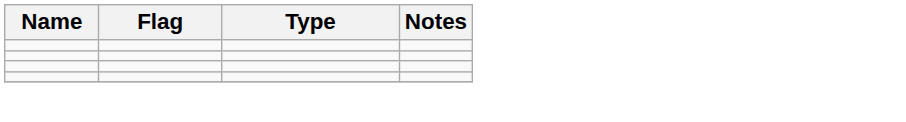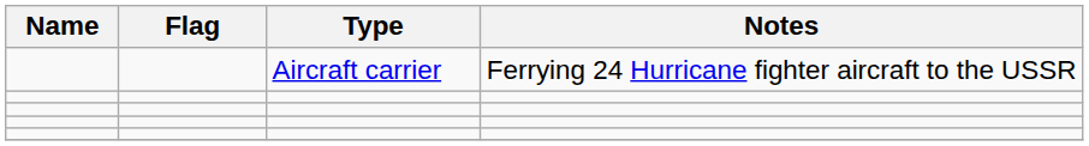 <table class="wikitable sortable">
 <tr>
 <th scope="col" width="60px">Name</th>
 <th scope="col" width="80px">Flag</th>
 <th scope="col" width="120px">Type</th>
 <th>Notes</th>
+</tr>
+<tr>
+<td></td>
+<td></td>
+<td><a href='#'>Aircraft carrier</a></td>
+<td>Ferrying 24 <a href='#'>Hurricane</a> fighter aircraft to the USSR</td>
 </tr>
 <tr>
 <td></td>
 <td></td>
 <td></td>
 <td></td>
 </tr>
 <tr>
 <td></td>
 <td></td>
 <td></td>
 <td></td>
 </tr>
 <tr>
 <td></td>
 <td></td>
 <td></td>
 <td></td>
 </tr>
 <tr>
 <td></td>
 <td></td>
 <td></td>
 <td></td>
 </tr>
 <tr>
 </tr>
 </table>
